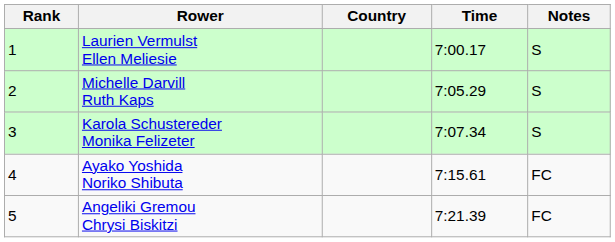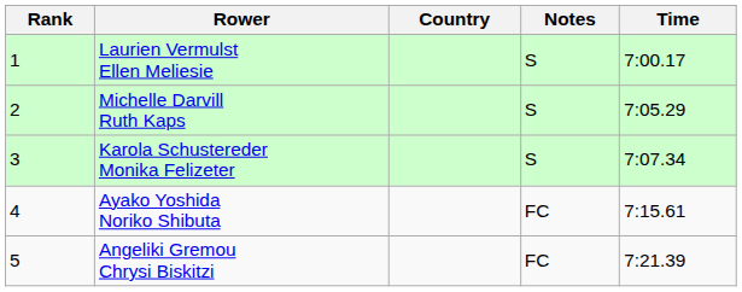 <table class="wikitable sortable" width=50%>
 <tr>
 <th>Rank</th>
 <th>Rower</th>
 <th>Country</th>
+<th>Notes</th>
 <th>Time</th>
-<th>Notes</th>
 </tr>
 <tr bgcolor=ccffcc>
 <td>1</td>
 <td><a href='#'>Laurien Vermulst</a><br><a href='#'>Ellen Meliesie</a></td>
 <td></td>
+<td>S</td>
 <td>7:00.17</td>
-<td>S</td>
 </tr>
 <tr bgcolor=ccffcc>
 <td>2</td>
 <td><a href='#'>Michelle Darvill</a><br><a href='#'>Ruth Kaps</a></td>
 <td></td>
+<td>S</td>
 <td>7:05.29</td>
-<td>S</td>
 </tr>
 <tr bgcolor=ccffcc>
 <td>3</td>
 <td><a href='#'>Karola Schustereder</a><br><a href='#'>Monika Felizeter</a></td>
 <td></td>
+<td>S</td>
 <td>7:07.34</td>
-<td>S</td>
 </tr>
 <tr>
 <td>4</td>
 <td><a href='#'>Ayako Yoshida</a><br><a href='#'>Noriko Shibuta</a></td>
 <td></td>
+<td>FC</td>
 <td>7:15.61</td>
-<td>FC</td>
 </tr>
 <tr>
 <td>5</td>
 <td><a href='#'>Angeliki Gremou</a><br><a href='#'>Chrysi Biskitzi</a></td>
 <td></td>
+<td>FC</td>
 <td>7:21.39</td>
-<td>FC</td>
 </tr>
 </table>
